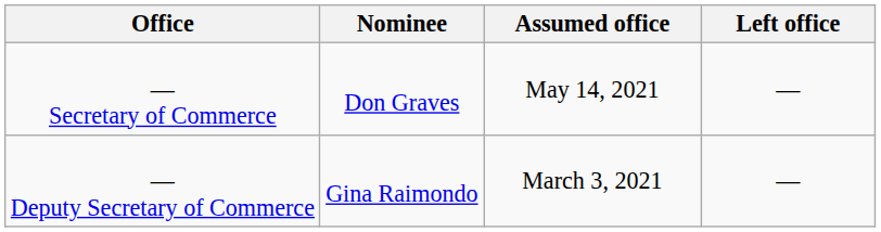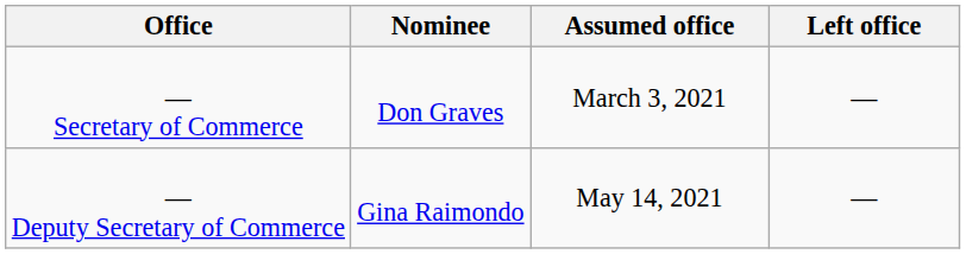 <table class="wikitable sortable" style="text-align:center">
 <tr>
 <th>Office</th>
 <th>Nominee</th>
 <th style="width:25%;" data-sort-type="date">Assumed office</th>
 <th style="width:20%;" data-sort-type="date">Left office</th>
 </tr>
 <tr>
 <td><br>—<br><a href='#'>Secretary of Commerce</a></td>
 <td><br><a href='#'>Don Graves</a></td>
-<td>May 14, 2021<br></td>
+<td>March 3, 2021<br></td>
 <td>—</td>
 </tr>
 <tr>
 <td><br>—<br><a href='#'>Deputy Secretary of Commerce</a></td>
 <td><br><a href='#'>Gina Raimondo</a></td>
-<td>March 3, 2021<br></td>
+<td>May 14, 2021<br></td>
 <td>—</td>
 </tr>
 </table>
